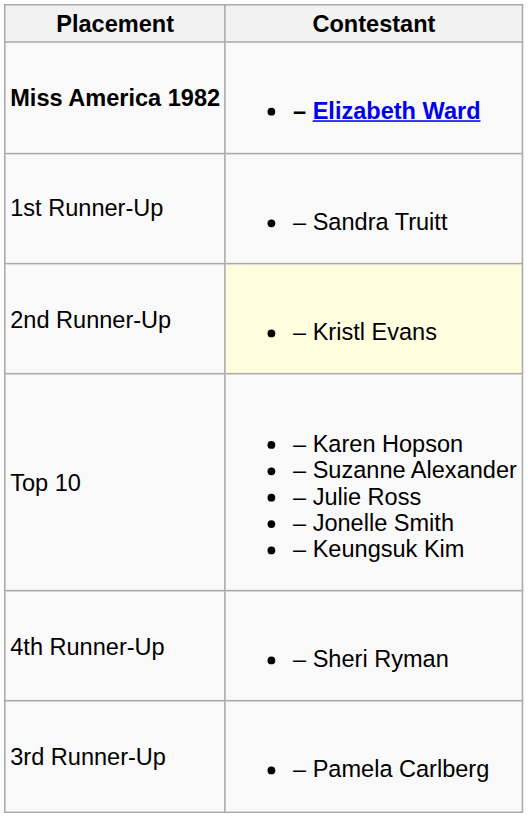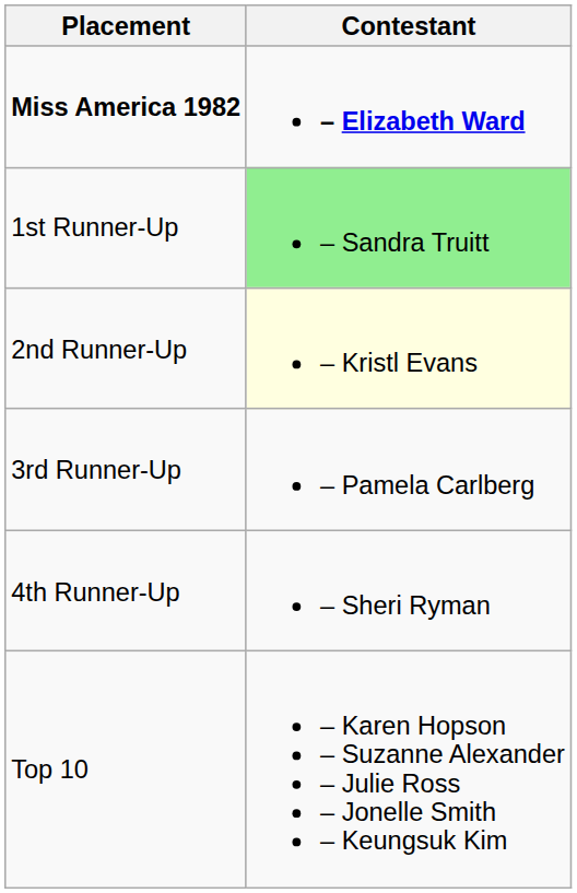 <table class="wikitable sortable" style="font-size: 95%;">
 <tr>
 <th>Placement</th>
 <th>Contestant</th>
 </tr>
 <tr>
 <td><strong>Miss America 1982</strong></td>
 <td><br><ul><li><strong> – <a href='#'>Elizabeth Ward</a></strong></li></ul></td>
 </tr>
 <tr>
 <td>1st Runner-Up</td>
-<td><br><ul><li> – Sandra Truitt</li></ul></td>
+<td style="background: lightgreen;"><br><ul><li> – Sandra Truitt</li></ul></td>
 </tr>
 <tr>
 <td>2nd Runner-Up</td>
 <td style="background: lightyellow;"><br><ul><li> – Kristl Evans</li></ul></td>
 </tr>
 <tr>
-<td>Top 10</td>
-<td><br><ul><li> – Karen Hopson</li><li> – Suzanne Alexander</li><li> – Julie Ross</li><li> – Jonelle Smith</li><li> – Keungsuk Kim</li></ul></td>
+<td>3rd Runner-Up</td>
+<td><br><ul><li> – Pamela Carlberg</li></ul></td>
 </tr>
 <tr>
 <td>4th Runner-Up</td>
 <td><br><ul><li> – Sheri Ryman</li></ul></td>
 </tr>
 <tr>
-<td>3rd Runner-Up</td>
-<td><br><ul><li> – Pamela Carlberg</li></ul></td>
+<td>Top 10</td>
+<td><br><ul><li> – Karen Hopson</li><li> – Suzanne Alexander</li><li> – Julie Ross</li><li> – Jonelle Smith</li><li> – Keungsuk Kim</li></ul></td>
 </tr>
 </table>
